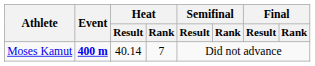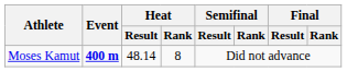 <table class=wikitable style="font-size:90%">
 <tr>
 <th rowspan="2">Athlete</th>
 <th rowspan="2">Event</th>
 <th colspan="2">Heat</th>
 <th colspan="2">Semifinal</th>
 <th colspan="2">Final</th>
 </tr>
 <tr style="font-size:95%">
 <th>Result</th>
 <th>Rank</th>
 <th>Result</th>
 <th>Rank</th>
 <th>Result</th>
 <th>Rank</th>
 </tr>
 <tr align=center>
 <td align="left"><a href='#'>Moses Kamut</a></td>
 <td align="left"><strong><a href='#'>400 m</a></strong></td>
-<td>40.14</td>
-<td>7</td>
+<td>48.14</td>
+<td>8</td>
 <td colspan=4>Did not advance</td>
 </tr>
 </table>
